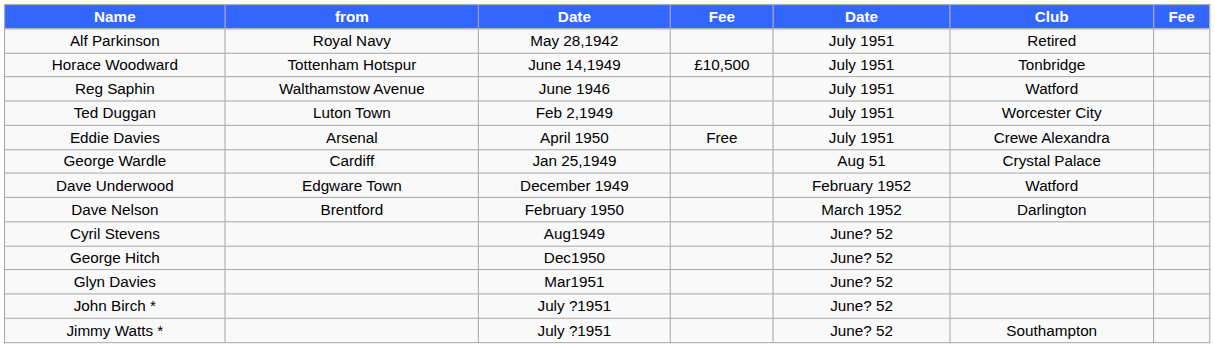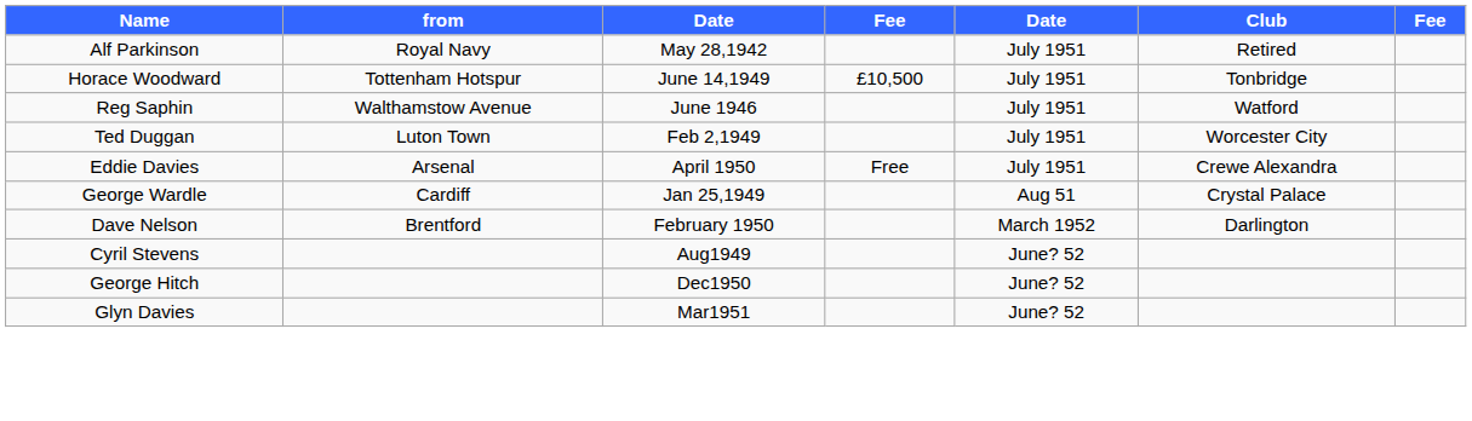 <table class="wikitable" style="text-align:center; font-size:90%; width:90%;">
 <tr>
 <th style="background:#3366ff; color:#FFFFFF; text-align:center;"><strong>Name</strong></th>
 <th style="background:#3366ff; color:#FFFFFF; text-align:center;">from</th>
 <th style="background:#3366ff; color:#FFFFFF; text-align:center;">Date</th>
 <th style="background:#3366ff; color:#FFFFFF; text-align:center;">Fee</th>
 <th style="background:#3366ff; color:#FFFFFF; text-align:center;"><strong>Date</strong></th>
 <th style="background:#3366ff; color:#FFFFFF; text-align:center;">Club</th>
 <th style="background:#3366ff; color:#FFFFFF; text-align:center;">Fee</th>
 </tr>
 <tr>
 <td>Alf Parkinson</td>
 <td>Royal Navy</td>
 <td>May 28,1942</td>
 <td></td>
 <td>July 1951</td>
 <td>Retired</td>
 <td></td>
 </tr>
 <tr>
 <td>Horace Woodward</td>
 <td>Tottenham Hotspur</td>
 <td>June 14,1949</td>
 <td>£10,500</td>
 <td>July 1951</td>
 <td>Tonbridge</td>
 <td></td>
 </tr>
 <tr>
 <td>Reg Saphin</td>
 <td>Walthamstow Avenue</td>
 <td>June 1946</td>
 <td></td>
 <td>July 1951</td>
 <td>Watford</td>
 <td></td>
 </tr>
 <tr>
 <td>Ted Duggan</td>
 <td>Luton Town</td>
 <td>Feb 2,1949</td>
 <td></td>
 <td>July 1951</td>
 <td>Worcester City</td>
 <td></td>
 </tr>
 <tr>
 <td>Eddie Davies</td>
 <td>Arsenal</td>
 <td>April 1950</td>
 <td>Free</td>
 <td>July 1951</td>
 <td>Crewe Alexandra</td>
 <td></td>
 </tr>
 <tr>
 <td>George Wardle</td>
 <td>Cardiff</td>
 <td>Jan 25,1949</td>
 <td></td>
 <td>Aug 51</td>
 <td>Crystal Palace</td>
 <td></td>
 </tr>
 <tr>
-<td>Dave Underwood</td>
-<td>Edgware Town</td>
-<td>December 1949</td>
-<td></td>
-<td>February 1952</td>
-<td>Watford</td>
-<td></td>
-</tr>
-<tr>
 <td>Dave Nelson</td>
 <td>Brentford</td>
 <td>February 1950</td>
 <td></td>
 <td>March 1952</td>
 <td>Darlington</td>
 <td></td>
 </tr>
 <tr>
 <td>Cyril Stevens</td>
 <td></td>
 <td>Aug1949</td>
 <td></td>
 <td>June? 52</td>
 <td></td>
 <td></td>
 </tr>
 <tr>
 <td>George Hitch</td>
 <td></td>
 <td>Dec1950</td>
 <td></td>
 <td>June? 52</td>
 <td></td>
 <td></td>
 </tr>
 <tr>
 <td>Glyn Davies</td>
 <td></td>
 <td>Mar1951</td>
 <td></td>
 <td>June? 52</td>
 <td></td>
 <td></td>
 </tr>
-<tr>
-<td>John Birch *</td>
-<td></td>
-<td>July ?1951</td>
-<td></td>
-<td>June? 52</td>
-<td></td>
-<td></td>
-</tr>
-<tr>
-<td>Jimmy Watts *</td>
-<td></td>
-<td>July ?1951</td>
-<td></td>
-<td>June? 52</td>
-<td>Southampton</td>
-<td></td>
-</tr>
 </table>
